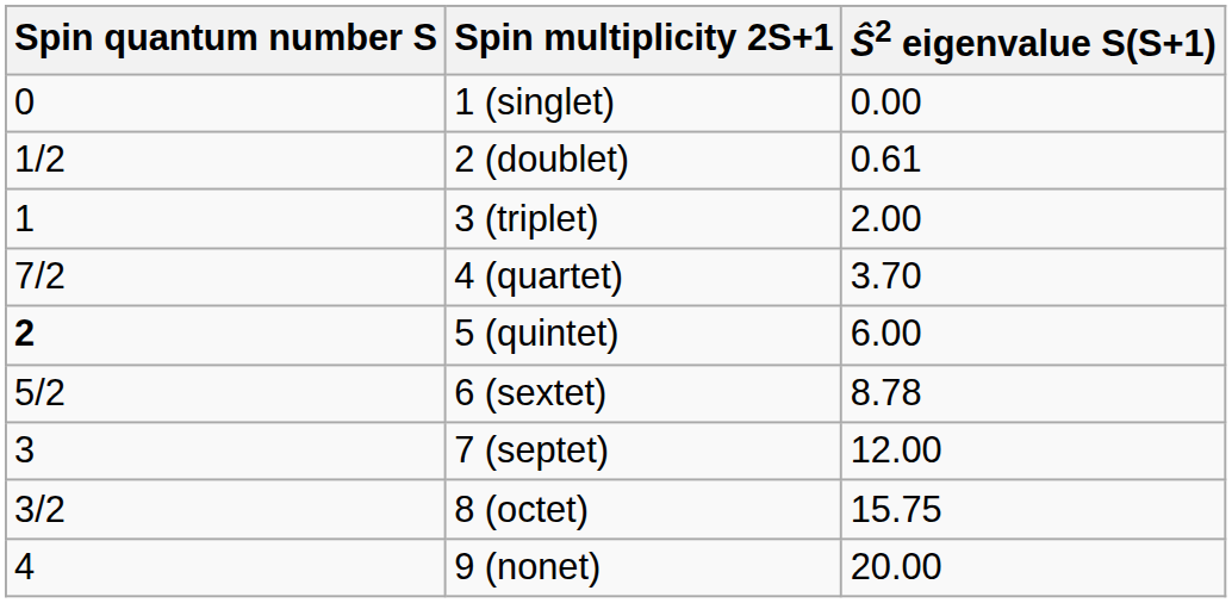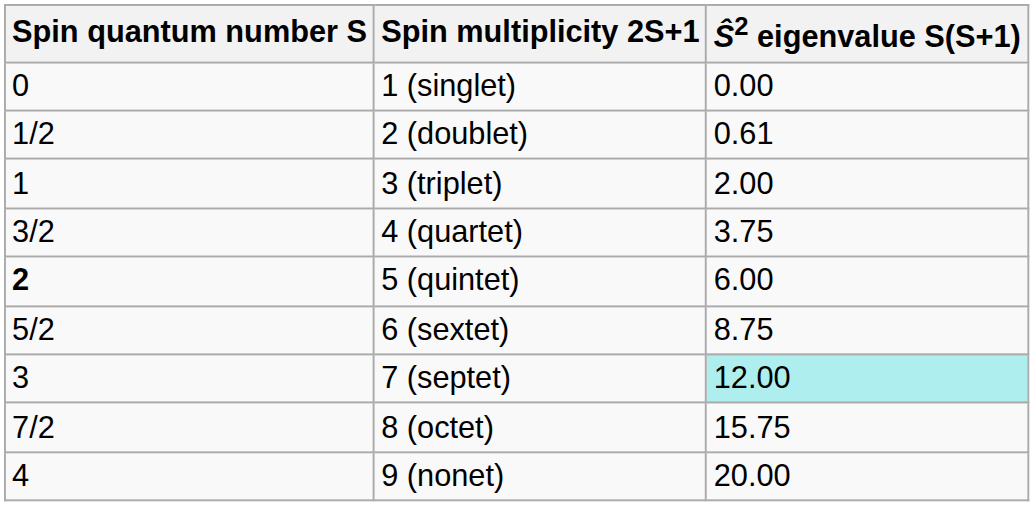 <table class="wikitable">
 <tr>
 <th>Spin quantum number S</th>
 <th>Spin multiplicity 2S+1</th>
 <th><em>Ŝ</em><sup>2</sup> eigenvalue S(S+1)</th>
 </tr>
 <tr>
 <td>0</td>
 <td>1 (singlet)</td>
 <td>0.00</td>
 </tr>
 <tr>
 <td>1/2</td>
 <td>2 (doublet)</td>
 <td>0.61</td>
 </tr>
 <tr>
 <td>1</td>
 <td>3 (triplet)</td>
 <td>2.00</td>
 </tr>
 <tr>
-<td>7/2</td>
+<td>3/2</td>
 <td>4 (quartet)</td>
-<td>3.70</td>
+<td>3.75</td>
 </tr>
 <tr>
 <td><strong>2</strong></td>
 <td>5 (quintet)</td>
 <td>6.00</td>
 </tr>
 <tr>
 <td>5/2</td>
 <td>6 (sextet)</td>
-<td>8.78</td>
+<td>8.75</td>
 </tr>
 <tr>
 <td>3</td>
 <td>7 (septet)</td>
-<td>12.00</td>
+<td style="background: paleturquoise;">12.00</td>
 </tr>
 <tr>
-<td>3/2</td>
+<td>7/2</td>
 <td>8 (octet)</td>
 <td>15.75</td>
 </tr>
 <tr>
 <td>4</td>
 <td>9 (nonet)</td>
 <td>20.00</td>
 </tr>
 </table>
